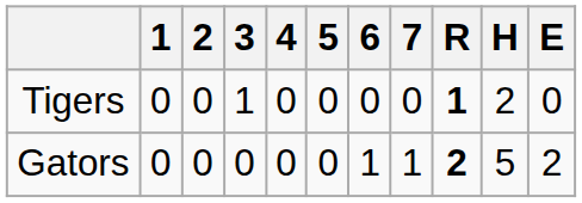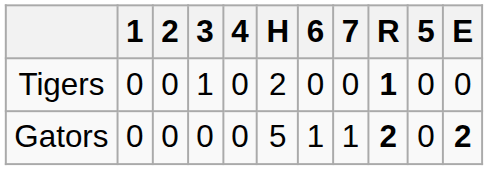 <table align = right border="2" cellpadding="4" cellspacing="0" style="margin: 1em 1em 1em 1em; background: #F9F9F9; border: 1px #aaa solid; border-collapse: collapse;">
 <tr align=center style="background: #F2F2F2;">
 <th></th>
 <th>1</th>
 <th>2</th>
 <th>3</th>
 <th>4</th>
-<th>5</th>
+<th>H</th>
 <th>6</th>
 <th>7</th>
 <th>R</th>
-<th>H</th>
+<th>5</th>
 <th>E</th>
 </tr>
 <tr align=center>
 <td>Tigers</td>
 <td>0</td>
 <td>0</td>
 <td>1</td>
 <td>0</td>
-<td>0</td>
+<td>2</td>
 <td>0</td>
 <td>0</td>
 <td><strong>1</strong></td>
-<td>2</td>
+<td>0</td>
 <td>0</td>
 </tr>
 <tr align=center>
 <td>Gators</td>
 <td>0</td>
 <td>0</td>
 <td>0</td>
 <td>0</td>
-<td>0</td>
+<td>5</td>
 <td>1</td>
 <td>1</td>
 <td><strong>2</strong></td>
-<td>5</td>
-<td>2</td>
+<td>0</td>
+<td><strong>2</strong></td>
 </tr>
 </table>
